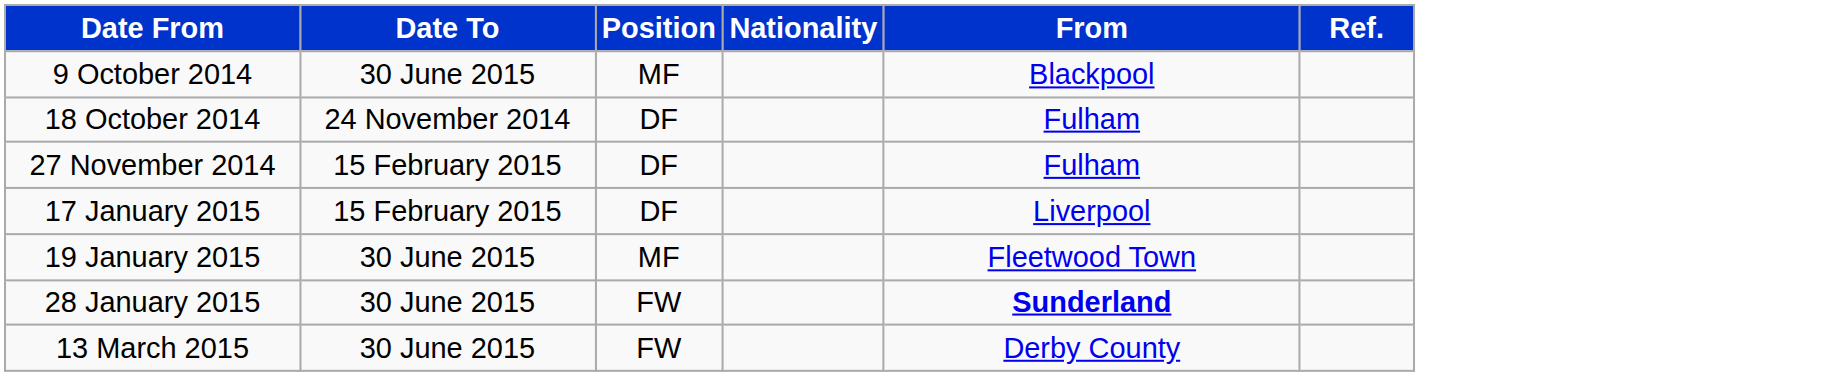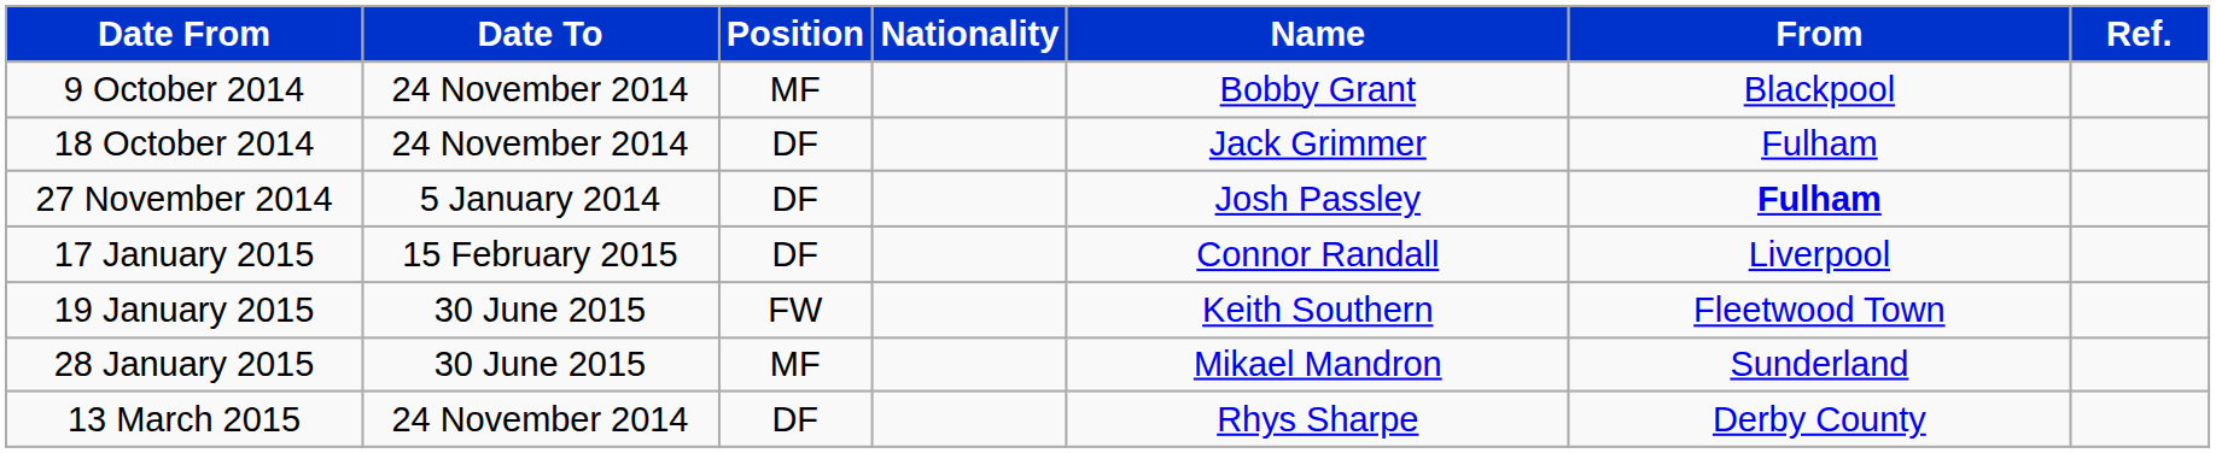 <table class="wikitable"  style="text-align:center; font-size:90%; ">
 <tr>
 <th style="background:#03c; color:white; width:140px;">Date From</th>
 <th style="background:#03c; color:white; width:140px;">Date To</th>
 <th style="background:#03c; color:white; width:55px;">Position</th>
 <th style="background:#03c; color:white; width:55px;">Nationality</th>
+<th style="background:#03c; color:white; width:200px;">Name</th>
 <th style="background:#03c; color:white; width:200px;">From</th>
 <th style="background:#03c; color:white; width:50px;">Ref.</th>
 </tr>
 <tr>
 <td>9 October 2014</td>
-<td>30 June 2015</td>
+<td>24 November 2014</td>
 <td>MF</td>
 <td></td>
+<td><a href='#'>Bobby Grant</a></td>
 <td><a href='#'>Blackpool</a></td>
 <td></td>
 </tr>
 <tr>
 <td>18 October 2014</td>
 <td>24 November 2014</td>
 <td>DF</td>
 <td></td>
+<td><a href='#'>Jack Grimmer</a></td>
 <td><a href='#'>Fulham</a></td>
 <td></td>
 </tr>
 <tr>
 <td>27 November 2014</td>
-<td>15 February 2015</td>
+<td>5 January 2014</td>
 <td>DF</td>
 <td></td>
-<td><a href='#'>Fulham</a></td>
+<td><a href='#'>Josh Passley</a></td>
+<td><strong><a href='#'>Fulham</a></strong></td>
 <td></td>
 </tr>
 <tr>
 <td>17 January 2015</td>
 <td>15 February 2015</td>
 <td>DF</td>
 <td></td>
+<td><a href='#'>Connor Randall</a></td>
 <td><a href='#'>Liverpool</a></td>
 <td></td>
 </tr>
 <tr>
 <td>19 January 2015</td>
 <td>30 June 2015</td>
-<td>MF</td>
+<td>FW</td>
 <td></td>
+<td><a href='#'>Keith Southern</a></td>
 <td><a href='#'>Fleetwood Town</a></td>
 <td></td>
 </tr>
 <tr>
 <td>28 January 2015</td>
 <td>30 June 2015</td>
-<td>FW</td>
+<td>MF</td>
 <td></td>
-<td><strong><a href='#'>Sunderland</a></strong></td>
+<td><a href='#'>Mikael Mandron</a></td>
+<td><a href='#'>Sunderland</a></td>
 <td></td>
 </tr>
 <tr>
 <td>13 March 2015</td>
-<td>30 June 2015</td>
-<td>FW</td>
+<td>24 November 2014</td>
+<td>DF</td>
 <td></td>
+<td><a href='#'>Rhys Sharpe</a></td>
 <td><a href='#'>Derby County</a></td>
 <td></td>
 </tr>
 </table>
